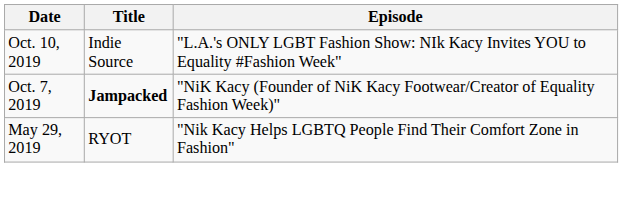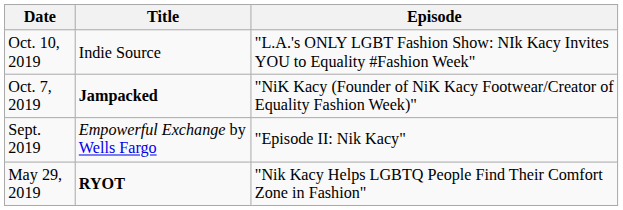 <table class="wikitable">
 <tr>
 <th>Date</th>
 <th>Title</th>
 <th>Episode</th>
 </tr>
 <tr>
 <td>Oct. 10, 2019</td>
 <td>Indie Source</td>
 <td>"L.A.'s ONLY LGBT Fashion Show: NIk Kacy Invites YOU to Equality #Fashion Week"</td>
 </tr>
 <tr>
 <td>Oct. 7, 2019</td>
 <td><strong>Jampacked</strong></td>
 <td>"NiK Kacy (Founder of NiK Kacy Footwear/Creator of Equality Fashion Week)"</td>
 </tr>
 <tr>
+<td>Sept. 2019</td>
+<td><em>Empowerful Exchange</em> by <a href='#'>Wells Fargo</a></td>
+<td>"Episode II: Nik Kacy"</td>
+</tr>
+<tr>
 <td>May 29, 2019</td>
-<td>RYOT</td>
+<td><strong>RYOT</strong></td>
 <td>"Nik Kacy Helps LGBTQ People Find Their Comfort Zone in Fashion"</td>
 </tr>
 </table>
